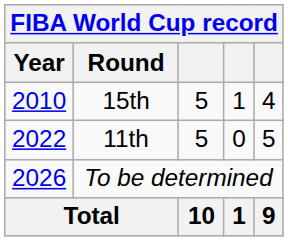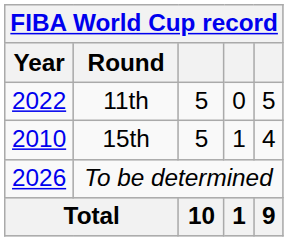 <table class="wikitable" style="text-align: center;">
 <tr>
 <th colspan=5><a href='#'>FIBA World Cup record</a></th>
 </tr>
 <tr>
 <th>Year</th>
 <th>Round</th>
 <th></th>
 <th></th>
 <th></th>
 </tr>
 <tr>
+<td> <a href='#'>2022</a></td>
+<td>11th</td>
+<td>5</td>
+<td>0</td>
+<td>5</td>
+</tr>
+<tr>
 <td> <a href='#'>2010</a></td>
 <td>15th</td>
 <td>5</td>
 <td>1</td>
 <td>4</td>
-</tr>
-<tr>
-<td> <a href='#'>2022</a></td>
-<td>11th</td>
-<td>5</td>
-<td>0</td>
-<td>5</td>
 </tr>
 <tr>
 <td> <a href='#'>2026</a></td>
 <td colspan=4><em>To be determined</em></td>
 </tr>
 <tr>
 <th colspan="2">Total</th>
 <th>10</th>
 <th>1</th>
 <th>9</th>
 </tr>
 </table>
